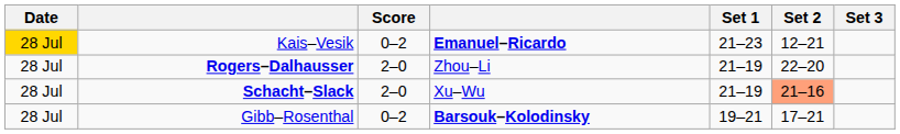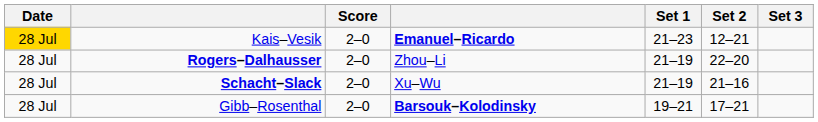 <table class="wikitable" style="text-align: center; font-size:90% ">
 <tr>
 <th width="60">Date</th>
 <th align="right" width="250"></th>
 <th width="60">Score</th>
 <th align="left" width="250"></th>
 <th width="50">Set 1</th>
 <th width="50">Set 2</th>
 <th width="50">Set 3</th>
 </tr>
 <tr>
 <td style="background: gold;">28 Jul</td>
 <td align=right><a href='#'>Kais</a>–<a href='#'>Vesik</a> </td>
-<td align=center>0–2</td>
+<td align=center>2–0</td>
 <td align=left><strong> <a href='#'>Emanuel</a>–<a href='#'>Ricardo</a></strong></td>
 <td>21–23</td>
 <td>12–21</td>
 <td></td>
 </tr>
 <tr>
 <td>28 Jul</td>
 <td align=right><strong><a href='#'>Rogers</a>–<a href='#'>Dalhausser</a> </strong></td>
 <td align=center>2–0</td>
 <td align=left> <a href='#'>Zhou</a>–<a href='#'>Li</a></td>
 <td>21–19</td>
 <td>22–20</td>
 <td></td>
 </tr>
 <tr>
 <td>28 Jul</td>
 <td align=right><strong><a href='#'>Schacht</a>–<a href='#'>Slack</a> </strong></td>
 <td align=center>2–0</td>
 <td align=left> <a href='#'>Xu</a>–<a href='#'>Wu</a></td>
 <td>21–19</td>
-<td style="background: lightsalmon;">21–16</td>
+<td>21–16</td>
 <td></td>
 </tr>
 <tr>
 <td>28 Jul</td>
 <td align=right><a href='#'>Gibb</a>–<a href='#'>Rosenthal</a> </td>
-<td align=center>0–2</td>
+<td align=center>2–0</td>
 <td align=left><strong> <a href='#'>Barsouk</a>–<a href='#'>Kolodinsky</a></strong></td>
 <td>19–21</td>
 <td>17–21</td>
 <td></td>
 </tr>
 </table>
